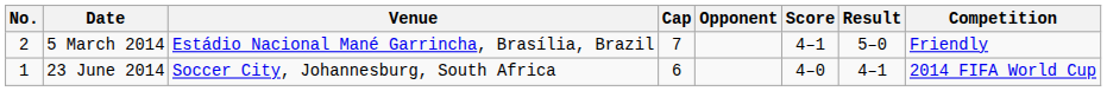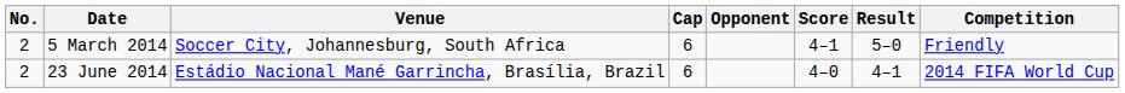 <table class="wikitable sortable">
 <tr>
 <th scope=col>No.</th>
 <th scope=col>Date</th>
 <th scope=col>Venue</th>
 <th scope=col>Cap</th>
 <th scope=col>Opponent</th>
 <th scope=col>Score</th>
 <th scope=col>Result</th>
 <th scope=col>Competition</th>
 </tr>
 <tr>
 <td align=center>2</td>
 <td>5 March 2014</td>
-<td><a href='#'>Estádio Nacional Mané Garrincha</a>, Brasília, Brazil</td>
-<td align=center>7</td>
+<td><a href='#'>Soccer City</a>, Johannesburg, South Africa</td>
+<td align=center>6</td>
 <td></td>
 <td align=center>4–1</td>
 <td align=center>5–0</td>
 <td><a href='#'>Friendly</a></td>
 </tr>
 <tr>
-<td align=center>1</td>
+<td align=center>2</td>
 <td>23 June 2014</td>
-<td><a href='#'>Soccer City</a>, Johannesburg, South Africa</td>
+<td><a href='#'>Estádio Nacional Mané Garrincha</a>, Brasília, Brazil</td>
 <td align=center>6</td>
 <td></td>
 <td align=center>4–0</td>
 <td align=center>4–1</td>
 <td><a href='#'>2014 FIFA World Cup</a></td>
 </tr>
 </table>
